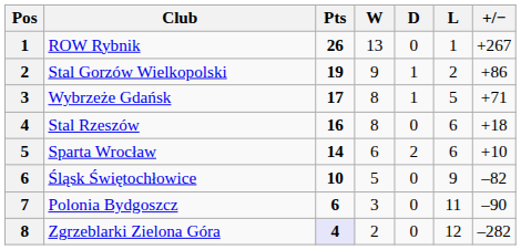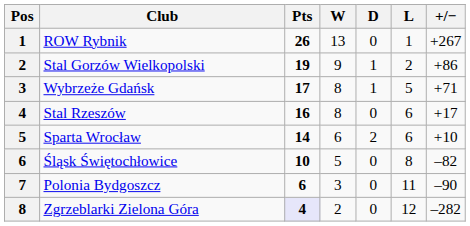 <table class="wikitable">
 <tr>
 <th width=30>Pos</th>
 <th width=250>Club</th>
 <th width=30>Pts</th>
 <th width=30>W</th>
 <th width=30>D</th>
 <th width=30>L</th>
 <th width=30>+/−</th>
 </tr>
 <tr align=center>
 <th>1</th>
 <td align=left><a href='#'>ROW Rybnik</a></td>
 <td><strong>26</strong></td>
 <td>13</td>
 <td>0</td>
 <td>1</td>
 <td>+267</td>
 </tr>
 <tr align=center>
 <th>2</th>
 <td align=left><a href='#'>Stal Gorzów Wielkopolski</a></td>
 <td><strong>19</strong></td>
 <td>9</td>
 <td>1</td>
 <td>2</td>
 <td>+86</td>
 </tr>
 <tr align=center>
 <th>3</th>
 <td align=left><a href='#'>Wybrzeże Gdańsk</a></td>
 <td><strong>17</strong></td>
 <td>8</td>
 <td>1</td>
 <td>5</td>
 <td>+71</td>
 </tr>
 <tr align=center>
 <th>4</th>
 <td align=left><a href='#'>Stal Rzeszów</a></td>
 <td><strong>16</strong></td>
 <td>8</td>
 <td>0</td>
 <td>6</td>
-<td>+18</td>
+<td>+17</td>
 </tr>
 <tr align=center>
 <th>5</th>
 <td align=left><a href='#'>Sparta Wrocław</a></td>
 <td><strong>14</strong></td>
 <td>6</td>
 <td>2</td>
 <td>6</td>
 <td>+10</td>
 </tr>
 <tr align=center>
 <th>6</th>
 <td align=left><a href='#'>Śląsk Świętochłowice</a></td>
 <td><strong>10</strong></td>
 <td>5</td>
 <td>0</td>
-<td>9</td>
+<td>8</td>
 <td>–82</td>
 </tr>
 <tr align=center>
 <th>7</th>
 <td align=left><a href='#'>Polonia Bydgoszcz</a></td>
 <td><strong>6</strong></td>
 <td>3</td>
 <td>0</td>
 <td>11</td>
 <td>–90</td>
 </tr>
 <tr align=center>
 <th>8</th>
 <td align=left><a href='#'>Zgrzeblarki Zielona Góra</a></td>
 <td style="background: lavender;"><strong>4</strong></td>
 <td>2</td>
 <td>0</td>
 <td>12</td>
 <td>–282</td>
 </tr>
 </table>
